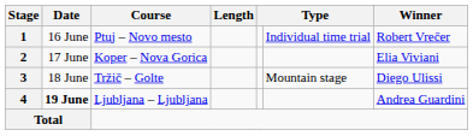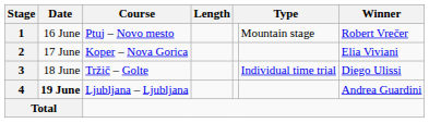 <table class="wikitable">
 <tr>
 <th>Stage</th>
 <th>Date</th>
 <th>Course</th>
 <th>Length</th>
 <th colspan="2">Type</th>
 <th>Winner</th>
 </tr>
 <tr>
 <th style="text-align:center">1</th>
 <td align=right>16 June</td>
 <td><a href='#'>Ptuj</a> – <a href='#'>Novo mesto</a></td>
 <td style="text-align:center;"></td>
 <td></td>
-<td><a href='#'>Individual time trial</a></td>
+<td>Mountain stage</td>
 <td> <a href='#'>Robert Vrečer</a></td>
 </tr>
 <tr>
 <th style="text-align:center">2</th>
 <td align=right>17 June</td>
 <td><a href='#'>Koper</a> – <a href='#'>Nova Gorica</a></td>
 <td style="text-align:center;"></td>
 <td></td>
 <td></td>
 <td> <a href='#'>Elia Viviani</a></td>
 </tr>
 <tr>
 <th style="text-align:center">3</th>
 <td align=right>18 June</td>
 <td><a href='#'>Tržič</a> – <a href='#'>Golte</a></td>
 <td style="text-align:center;"></td>
 <td></td>
-<td>Mountain stage</td>
+<td><a href='#'>Individual time trial</a></td>
 <td> <a href='#'>Diego Ulissi</a></td>
 </tr>
 <tr>
 <th style="text-align:center">4</th>
 <td align=right><strong>19 June</strong></td>
 <td><a href='#'>Ljubljana</a> – <a href='#'>Ljubljana</a></td>
 <td style="text-align:center;"></td>
 <td></td>
 <td></td>
 <td> <a href='#'>Andrea Guardini</a></td>
 </tr>
 <tr>
 <th colspan="2">Total</th>
 <td colspan="5" style="text-align:center;"></td>
 </tr>
 </table>
